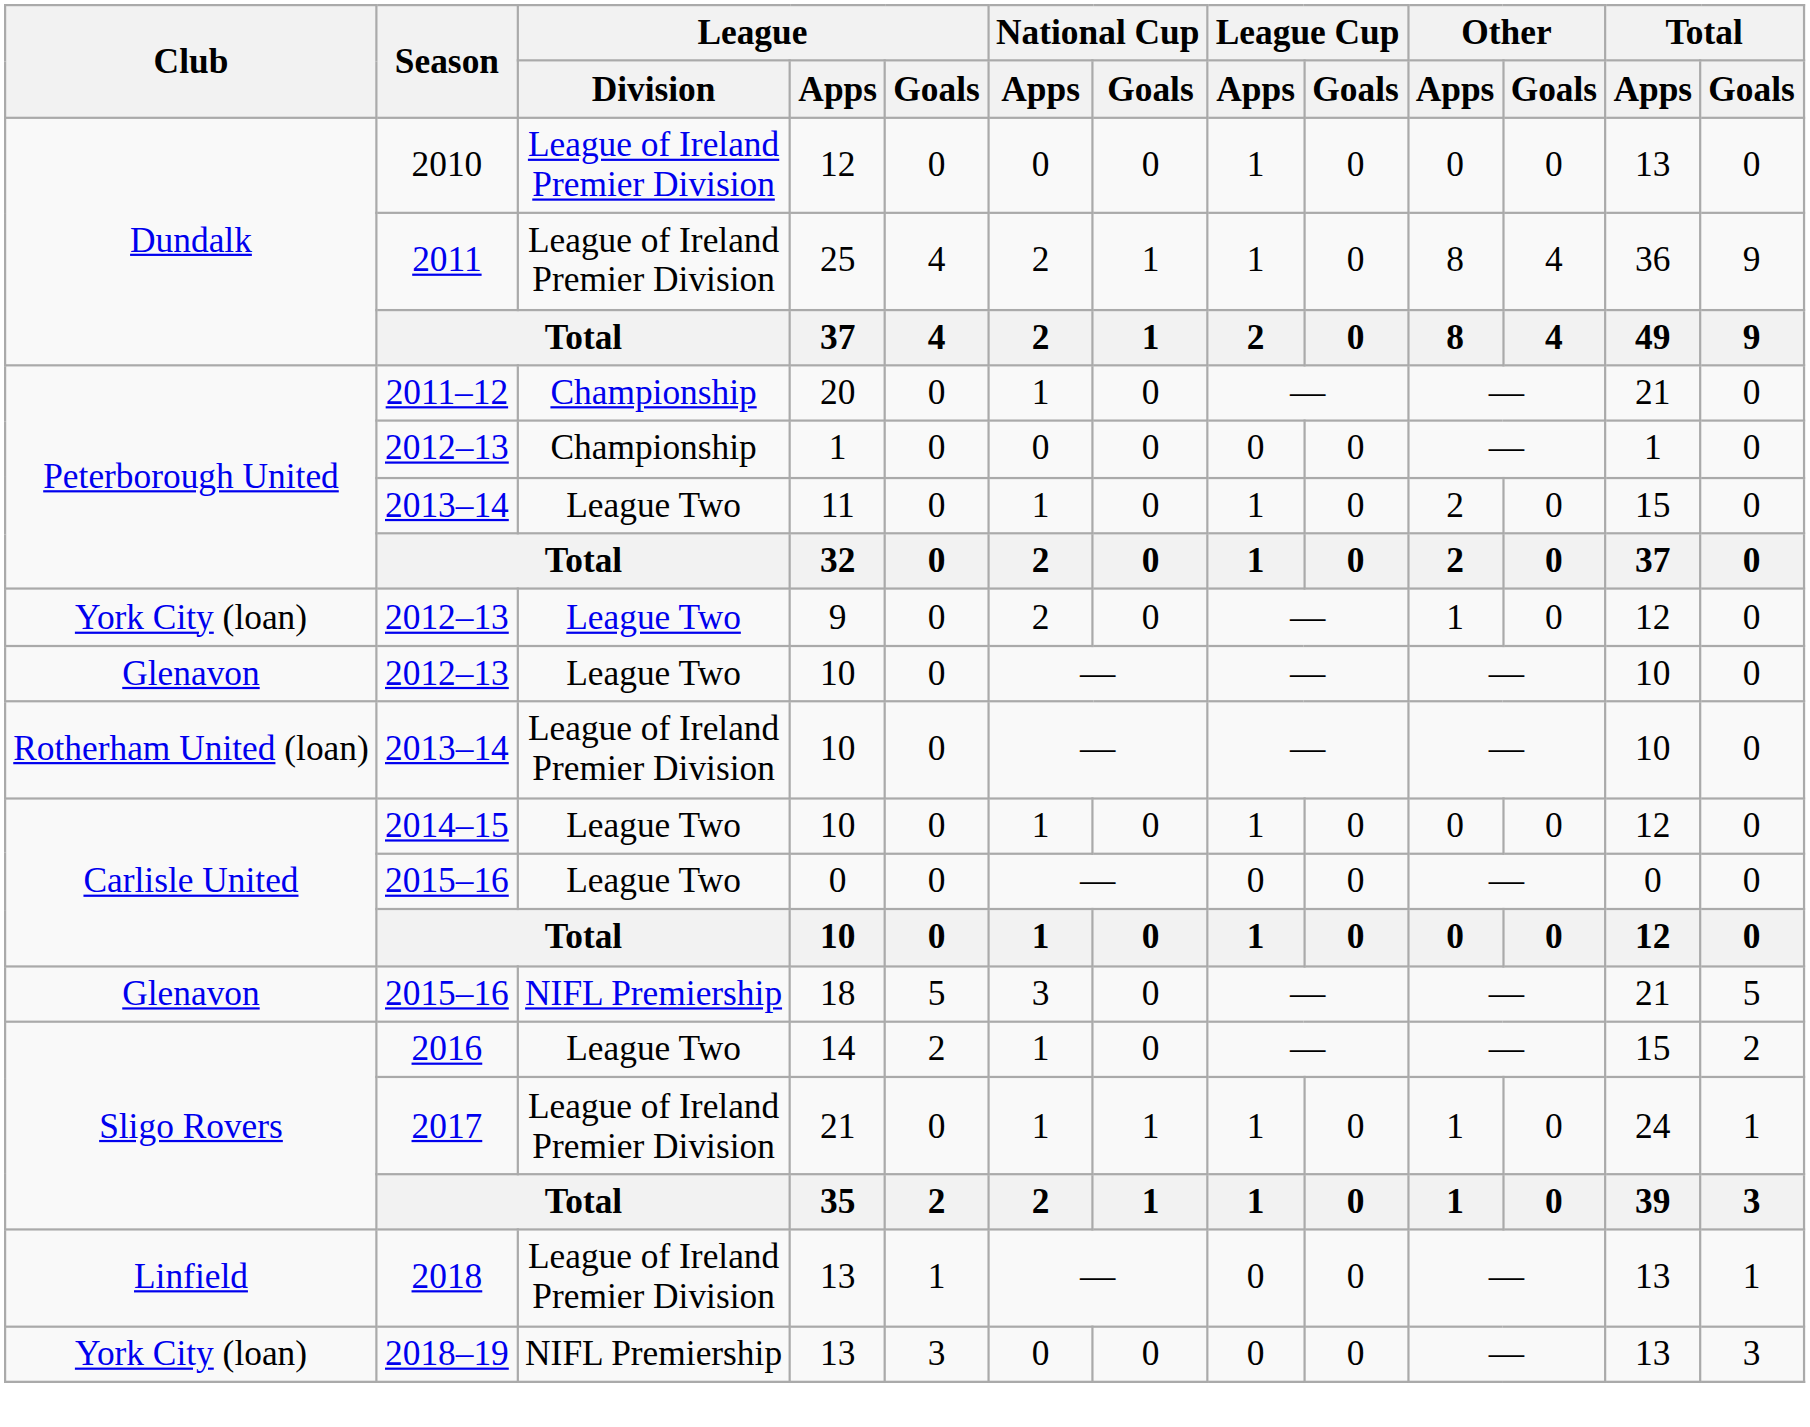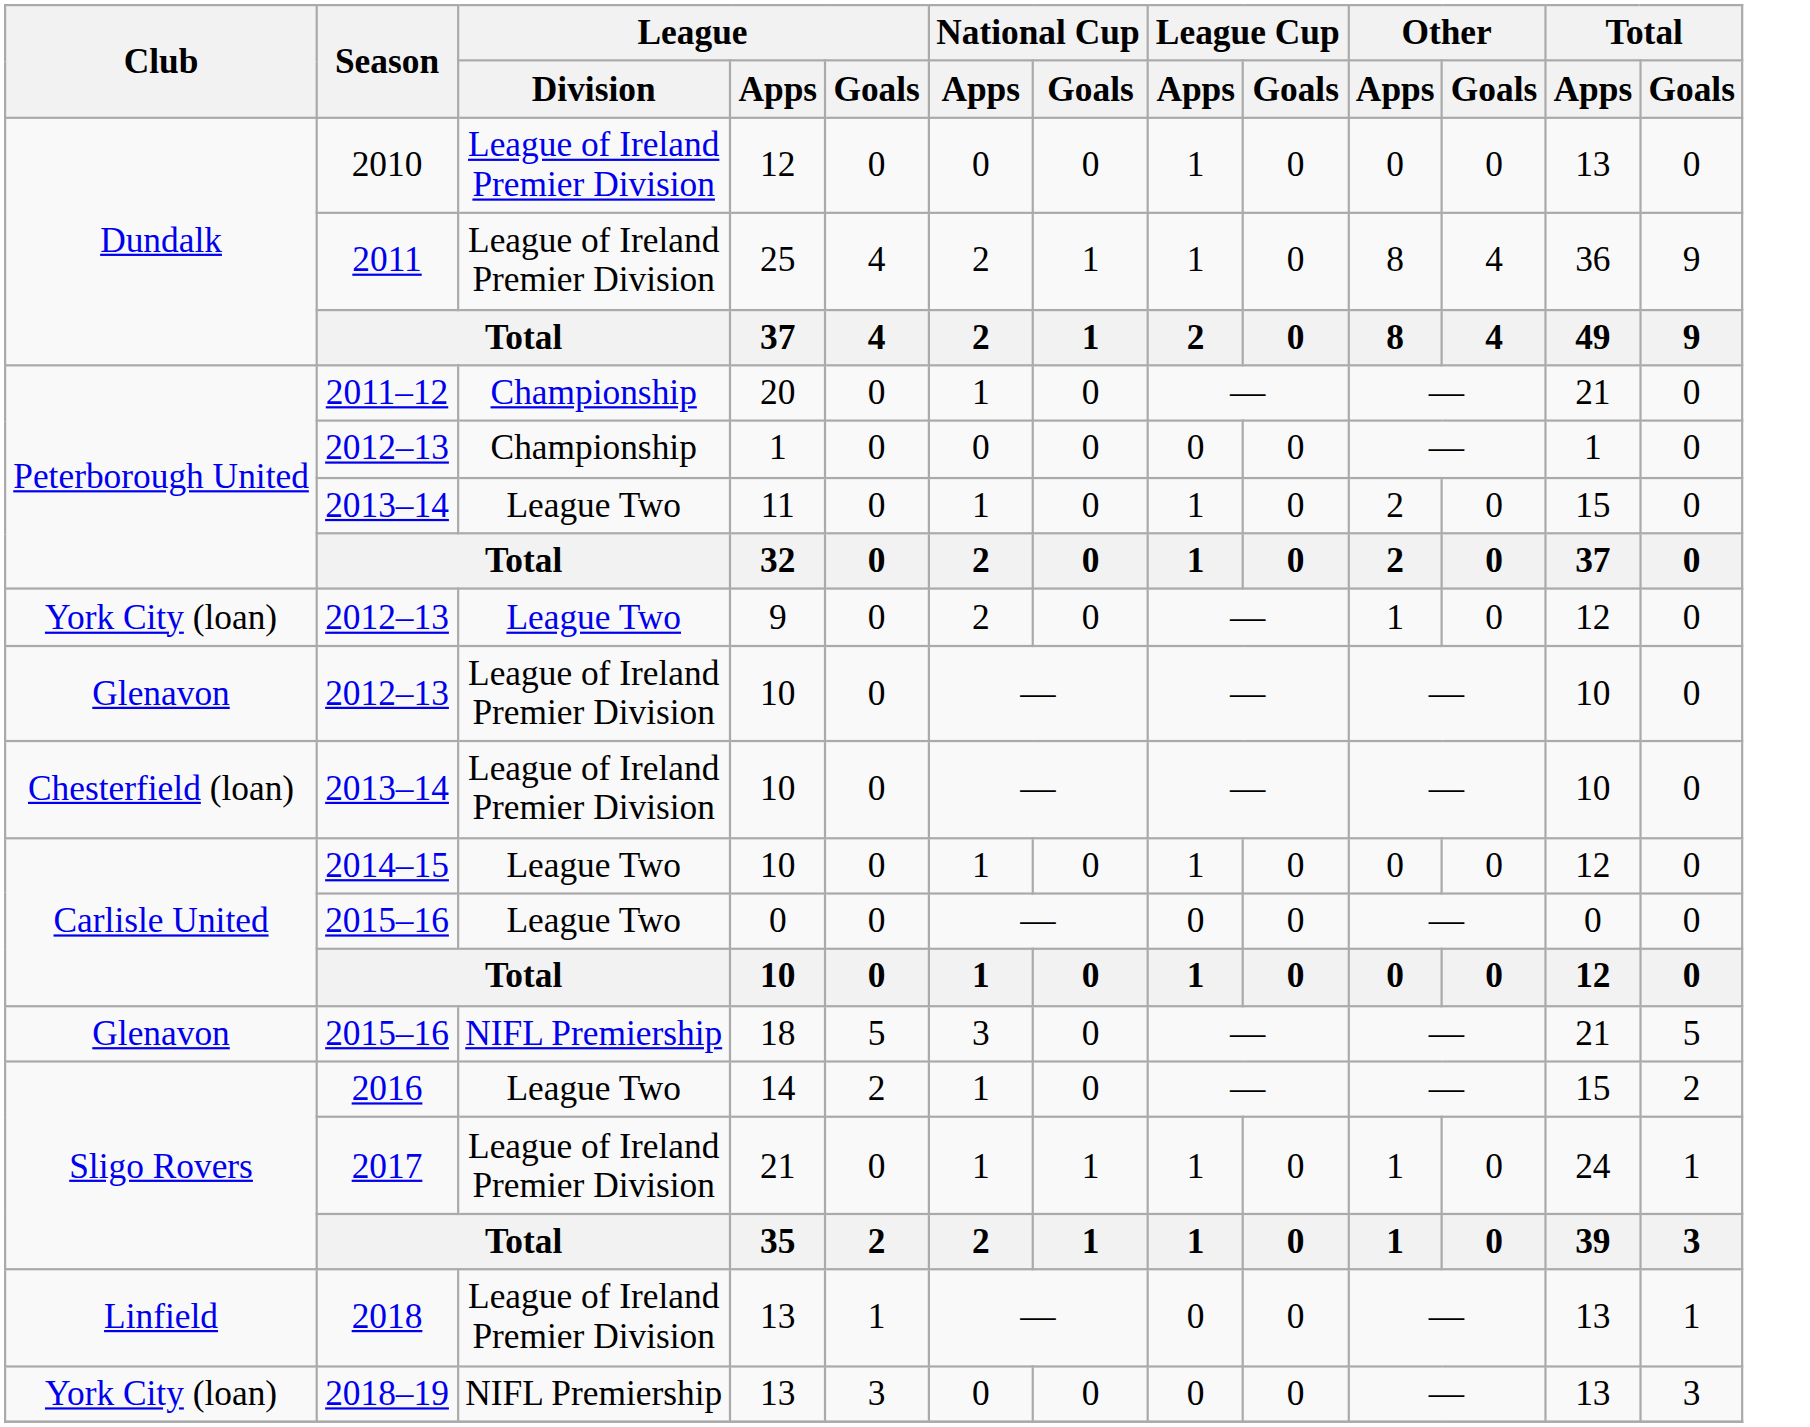 <table class=wikitable style=text-align:center>
 <tr>
 <th rowspan=2>Club</th>
 <th rowspan=2>Season</th>
 <th colspan=3>League</th>
 <th colspan=2>National Cup</th>
 <th colspan=2>League Cup</th>
 <th colspan=2>Other</th>
 <th colspan=2>Total</th>
 </tr>
 <tr>
 <th>Division</th>
 <th>Apps</th>
 <th>Goals</th>
 <th>Apps</th>
 <th>Goals</th>
 <th>Apps</th>
 <th>Goals</th>
 <th>Apps</th>
 <th>Goals</th>
 <th>Apps</th>
 <th>Goals</th>
 </tr>
 <tr>
 <td rowspan=3><a href='#'>Dundalk</a></td>
 <td>2010</td>
 <td><a href='#'>League of Ireland<br>Premier Division</a></td>
 <td>12</td>
 <td>0</td>
 <td>0</td>
 <td>0</td>
 <td>1</td>
 <td>0</td>
 <td>0</td>
 <td>0</td>
 <td>13</td>
 <td>0</td>
 </tr>
 <tr>
 <td><a href='#'>2011</a></td>
 <td>League of Ireland<br>Premier Division</td>
 <td>25</td>
 <td>4</td>
 <td>2</td>
 <td>1</td>
 <td>1</td>
 <td>0</td>
 <td>8</td>
 <td>4</td>
 <td>36</td>
 <td>9</td>
 </tr>
 <tr>
 <th colspan=2>Total</th>
 <th>37</th>
 <th>4</th>
 <th>2</th>
 <th>1</th>
 <th>2</th>
 <th>0</th>
 <th>8</th>
 <th>4</th>
 <th>49</th>
 <th>9</th>
 </tr>
 <tr>
 <td rowspan=4><a href='#'>Peterborough United</a></td>
 <td><a href='#'>2011–12</a></td>
 <td><a href='#'>Championship</a></td>
 <td>20</td>
 <td>0</td>
 <td>1</td>
 <td>0</td>
 <td colspan=2>—</td>
 <td colspan=2>—</td>
 <td>21</td>
 <td>0</td>
 </tr>
 <tr>
 <td><a href='#'>2012–13</a></td>
 <td>Championship</td>
 <td>1</td>
 <td>0</td>
 <td>0</td>
 <td>0</td>
 <td>0</td>
 <td>0</td>
 <td colspan=2>—</td>
 <td>1</td>
 <td>0</td>
 </tr>
 <tr>
 <td><a href='#'>2013–14</a></td>
 <td>League Two</td>
 <td>11</td>
 <td>0</td>
 <td>1</td>
 <td>0</td>
 <td>1</td>
 <td>0</td>
 <td>2</td>
 <td>0</td>
 <td>15</td>
 <td>0</td>
 </tr>
 <tr>
 <th colspan=2>Total</th>
 <th>32</th>
 <th>0</th>
 <th>2</th>
 <th>0</th>
 <th>1</th>
 <th>0</th>
 <th>2</th>
 <th>0</th>
 <th>37</th>
 <th>0</th>
 </tr>
 <tr>
 <td><a href='#'>York City</a> (loan)</td>
 <td><a href='#'>2012–13</a></td>
 <td><a href='#'>League Two</a></td>
 <td>9</td>
 <td>0</td>
 <td>2</td>
 <td>0</td>
 <td colspan=2>—</td>
 <td>1</td>
 <td>0</td>
 <td>12</td>
 <td>0</td>
 </tr>
 <tr>
 <td><a href='#'>Glenavon</a></td>
 <td><a href='#'>2012–13</a></td>
-<td>League Two</td>
+<td>League of Ireland<br>Premier Division</td>
 <td>10</td>
 <td>0</td>
 <td colspan=2>—</td>
 <td colspan=2>—</td>
 <td colspan=2>—</td>
 <td>10</td>
 <td>0</td>
 </tr>
 <tr>
-<td><a href='#'>Rotherham United</a> (loan)</td>
+<td><a href='#'>Chesterfield</a> (loan)</td>
 <td><a href='#'>2013–14</a></td>
 <td>League of Ireland<br>Premier Division</td>
 <td>10</td>
 <td>0</td>
 <td colspan=2>—</td>
 <td colspan=2>—</td>
 <td colspan=2>—</td>
 <td>10</td>
 <td>0</td>
 </tr>
 <tr>
 <td rowspan=3><a href='#'>Carlisle United</a></td>
 <td><a href='#'>2014–15</a></td>
 <td>League Two</td>
 <td>10</td>
 <td>0</td>
 <td>1</td>
 <td>0</td>
 <td>1</td>
 <td>0</td>
 <td>0</td>
 <td>0</td>
 <td>12</td>
 <td>0</td>
 </tr>
 <tr>
 <td><a href='#'>2015–16</a></td>
 <td>League Two</td>
 <td>0</td>
 <td>0</td>
 <td colspan=2>—</td>
 <td>0</td>
 <td>0</td>
 <td colspan=2>—</td>
 <td>0</td>
 <td>0</td>
 </tr>
 <tr>
 <th colspan=2>Total</th>
 <th>10</th>
 <th>0</th>
 <th>1</th>
 <th>0</th>
 <th>1</th>
 <th>0</th>
 <th>0</th>
 <th>0</th>
 <th>12</th>
 <th>0</th>
 </tr>
 <tr>
 <td><a href='#'>Glenavon</a></td>
 <td><a href='#'>2015–16</a></td>
 <td><a href='#'>NIFL Premiership</a></td>
 <td>18</td>
 <td>5</td>
 <td>3</td>
 <td>0</td>
 <td colspan=2>—</td>
 <td colspan=2>—</td>
 <td>21</td>
 <td>5</td>
 </tr>
 <tr>
 <td rowspan=3><a href='#'>Sligo Rovers</a></td>
 <td><a href='#'>2016</a></td>
 <td>League Two</td>
 <td>14</td>
 <td>2</td>
 <td>1</td>
 <td>0</td>
 <td colspan=2>—</td>
 <td colspan=2>—</td>
 <td>15</td>
 <td>2</td>
 </tr>
 <tr>
 <td><a href='#'>2017</a></td>
 <td>League of Ireland<br>Premier Division</td>
 <td>21</td>
 <td>0</td>
 <td>1</td>
 <td>1</td>
 <td>1</td>
 <td>0</td>
 <td>1</td>
 <td>0</td>
 <td>24</td>
 <td>1</td>
 </tr>
 <tr>
 <th colspan=2>Total</th>
 <th>35</th>
 <th>2</th>
 <th>2</th>
 <th>1</th>
 <th>1</th>
 <th>0</th>
 <th>1</th>
 <th>0</th>
 <th>39</th>
 <th>3</th>
 </tr>
 <tr>
 <td><a href='#'>Linfield</a></td>
 <td><a href='#'>2018</a></td>
 <td>League of Ireland<br>Premier Division</td>
 <td>13</td>
 <td>1</td>
 <td colspan=2>—</td>
 <td>0</td>
 <td>0</td>
 <td colspan=2>—</td>
 <td>13</td>
 <td>1</td>
 </tr>
 <tr>
 <td><a href='#'>York City</a> (loan)</td>
 <td><a href='#'>2018–19</a></td>
 <td>NIFL Premiership</td>
 <td>13</td>
 <td>3</td>
 <td>0</td>
 <td>0</td>
 <td>0</td>
 <td>0</td>
 <td colspan=2>—</td>
 <td>13</td>
 <td>3</td>
 </tr>
 <tr>
 </tr>
 </table>
